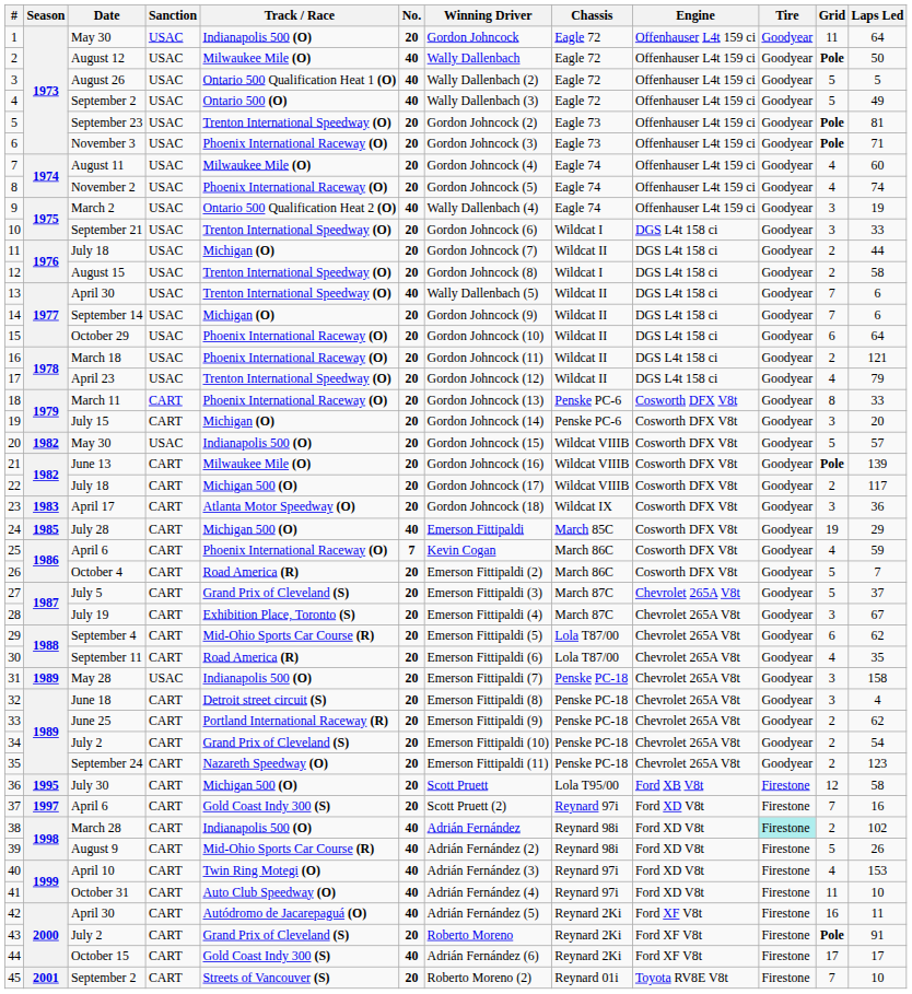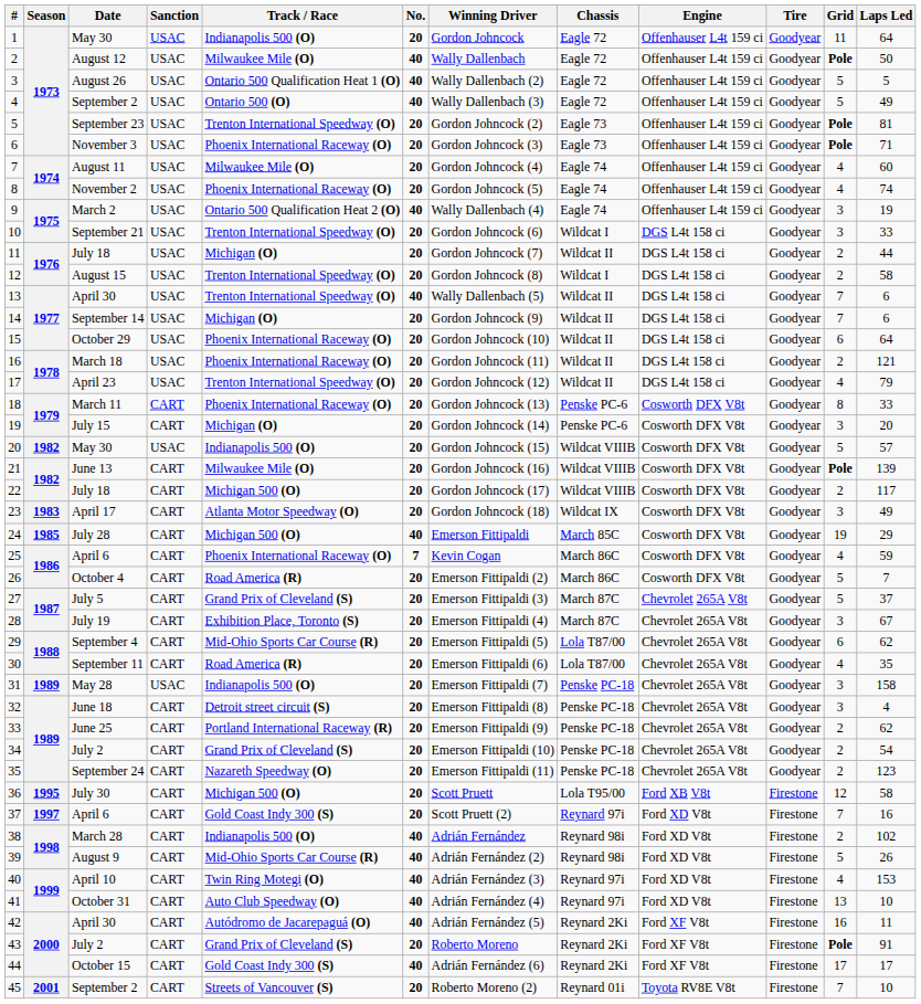 <table class="wikitable" style="font-size:95%;">
 <tr>
 <th>#</th>
 <th>Season</th>
 <th>Date</th>
 <th>Sanction</th>
 <th>Track / Race</th>
 <th>No.</th>
 <th>Winning Driver</th>
 <th>Chassis</th>
 <th>Engine</th>
 <th>Tire</th>
 <th>Grid</th>
 <th>Laps Led</th>
 </tr>
 <tr>
 <td align=center>1</td>
 <th rowspan=6><a href='#'>1973</a></th>
 <td>May 30</td>
 <td><a href='#'>USAC</a></td>
 <td><a href='#'>Indianapolis 500</a> <strong>(O)</strong></td>
 <td align=center><strong>20</strong></td>
 <td> <a href='#'>Gordon Johncock</a></td>
 <td><a href='#'>Eagle</a> 72</td>
 <td><a href='#'>Offenhauser</a> <a href='#'>L4</a><a href='#'>t</a> 159 ci</td>
 <td><a href='#'>Goodyear</a></td>
 <td align=center>11</td>
 <td align=center>64</td>
 </tr>
 <tr>
 <td align=center>2</td>
 <td>August 12</td>
 <td>USAC</td>
 <td><a href='#'>Milwaukee Mile</a> <strong>(O)</strong></td>
 <td align=center><strong>40</strong></td>
 <td> <a href='#'>Wally Dallenbach</a></td>
 <td>Eagle 72</td>
 <td>Offenhauser L4t 159 ci</td>
 <td>Goodyear</td>
 <td align=center><strong>Pole</strong></td>
 <td align=center>50</td>
 </tr>
 <tr>
 <td align=center>3</td>
 <td>August 26</td>
 <td>USAC</td>
 <td><a href='#'>Ontario 500</a> Qualification Heat 1 <strong>(O)</strong></td>
 <td align=center><strong>40</strong></td>
 <td> Wally Dallenbach (2)</td>
 <td>Eagle 72</td>
 <td>Offenhauser L4t 159 ci</td>
 <td>Goodyear</td>
 <td align=center>5</td>
 <td align=center>5</td>
 </tr>
 <tr>
 <td align=center>4</td>
 <td>September 2</td>
 <td>USAC</td>
 <td><a href='#'>Ontario 500</a> <strong>(O)</strong></td>
 <td align=center><strong>40</strong></td>
 <td> Wally Dallenbach (3)</td>
 <td>Eagle 72</td>
 <td>Offenhauser L4t 159 ci</td>
 <td>Goodyear</td>
 <td align=center>5</td>
 <td align=center>49</td>
 </tr>
 <tr>
 <td align=center>5</td>
 <td>September 23</td>
 <td>USAC</td>
 <td><a href='#'>Trenton International Speedway</a> <strong>(O)</strong></td>
 <td align=center><strong>20</strong></td>
 <td> Gordon Johncock (2)</td>
 <td>Eagle 73</td>
 <td>Offenhauser L4t 159 ci</td>
 <td>Goodyear</td>
 <td align=center><strong>Pole</strong></td>
 <td align=center>81</td>
 </tr>
 <tr>
 <td align=center>6</td>
 <td>November 3</td>
 <td>USAC</td>
 <td><a href='#'>Phoenix International Raceway</a> <strong>(O)</strong></td>
 <td align=center><strong>20</strong></td>
 <td> Gordon Johncock (3)</td>
 <td>Eagle 73</td>
 <td>Offenhauser L4t 159 ci</td>
 <td>Goodyear</td>
 <td align=center><strong>Pole</strong></td>
 <td align=center>71</td>
 </tr>
 <tr>
 <td align=center>7</td>
 <th rowspan=2><a href='#'>1974</a></th>
 <td>August 11</td>
 <td>USAC</td>
 <td><a href='#'>Milwaukee Mile</a> <strong>(O)</strong></td>
 <td align=center><strong>20</strong></td>
 <td> Gordon Johncock (4)</td>
 <td>Eagle 74</td>
 <td>Offenhauser L4t 159 ci</td>
 <td>Goodyear</td>
 <td align=center>4</td>
 <td align=center>60</td>
 </tr>
 <tr>
 <td align=center>8</td>
 <td>November 2</td>
 <td>USAC</td>
 <td><a href='#'>Phoenix International Raceway</a> <strong>(O)</strong></td>
 <td align=center><strong>20</strong></td>
 <td> Gordon Johncock (5)</td>
 <td>Eagle 74</td>
 <td>Offenhauser L4t 159 ci</td>
 <td>Goodyear</td>
 <td align=center>4</td>
 <td align=center>74</td>
 </tr>
 <tr>
 <td align=center>9</td>
 <th rowspan=2><a href='#'>1975</a></th>
 <td>March 2</td>
 <td>USAC</td>
 <td><a href='#'>Ontario 500</a> Qualification Heat 2 <strong>(O)</strong></td>
 <td align=center><strong>40</strong></td>
 <td> Wally Dallenbach (4)</td>
 <td>Eagle 74</td>
 <td>Offenhauser L4t 159 ci</td>
 <td>Goodyear</td>
 <td align=center>3</td>
 <td align=center>19</td>
 </tr>
 <tr>
 <td align=center>10</td>
 <td>September 21</td>
 <td>USAC</td>
 <td><a href='#'>Trenton International Speedway</a> <strong>(O)</strong></td>
 <td align=center><strong>20</strong></td>
 <td> Gordon Johncock (6)</td>
 <td>Wildcat I</td>
 <td><a href='#'>DGS</a> L4t 158 ci</td>
 <td>Goodyear</td>
 <td align=center>3</td>
 <td align=center>33</td>
 </tr>
 <tr>
 <td align=center>11</td>
 <th rowspan=2><a href='#'>1976</a></th>
 <td>July 18</td>
 <td>USAC</td>
 <td><a href='#'>Michigan</a> <strong>(O)</strong></td>
 <td align=center><strong>20</strong></td>
 <td> Gordon Johncock (7)</td>
 <td>Wildcat II</td>
 <td>DGS L4t 158 ci</td>
 <td>Goodyear</td>
 <td align=center>2</td>
 <td align=center>44</td>
 </tr>
 <tr>
 <td align=center>12</td>
 <td>August 15</td>
 <td>USAC</td>
 <td><a href='#'>Trenton International Speedway</a> <strong>(O)</strong></td>
 <td align=center><strong>20</strong></td>
 <td> Gordon Johncock (8)</td>
 <td>Wildcat I</td>
 <td>DGS L4t 158 ci</td>
 <td>Goodyear</td>
 <td align=center>2</td>
 <td align=center>58</td>
 </tr>
 <tr>
 <td align=center>13</td>
 <th rowspan=3><a href='#'>1977</a></th>
 <td>April 30</td>
 <td>USAC</td>
 <td><a href='#'>Trenton International Speedway</a> <strong>(O)</strong></td>
 <td align=center><strong>40</strong></td>
 <td> Wally Dallenbach (5)</td>
 <td>Wildcat II</td>
 <td>DGS L4t 158 ci</td>
 <td>Goodyear</td>
 <td align=center>7</td>
 <td align=center>6</td>
 </tr>
 <tr>
 <td align=center>14</td>
 <td>September 14</td>
 <td>USAC</td>
 <td><a href='#'>Michigan</a> <strong>(O)</strong></td>
 <td align=center><strong>20</strong></td>
 <td> Gordon Johncock (9)</td>
 <td>Wildcat II</td>
 <td>DGS L4t 158 ci</td>
 <td>Goodyear</td>
 <td align=center>7</td>
 <td align=center>6</td>
 </tr>
 <tr>
 <td align=center>15</td>
 <td>October 29</td>
 <td>USAC</td>
 <td><a href='#'>Phoenix International Raceway</a> <strong>(O)</strong></td>
 <td align=center><strong>20</strong></td>
 <td> Gordon Johncock (10)</td>
 <td>Wildcat II</td>
 <td>DGS L4t 158 ci</td>
 <td>Goodyear</td>
 <td align=center>6</td>
 <td align=center>64</td>
 </tr>
 <tr>
 <td align=center>16</td>
 <th rowspan=2><a href='#'>1978</a></th>
 <td>March 18</td>
 <td>USAC</td>
 <td><a href='#'>Phoenix International Raceway</a> <strong>(O)</strong></td>
 <td align=center><strong>20</strong></td>
 <td> Gordon Johncock (11)</td>
 <td>Wildcat II</td>
 <td>DGS L4t 158 ci</td>
 <td>Goodyear</td>
 <td align=center>2</td>
 <td align=center>121</td>
 </tr>
 <tr>
 <td align=center>17</td>
 <td>April 23</td>
 <td>USAC</td>
 <td><a href='#'>Trenton International Speedway</a> <strong>(O)</strong></td>
 <td align=center><strong>20</strong></td>
 <td> Gordon Johncock (12)</td>
 <td>Wildcat II</td>
 <td>DGS L4t 158 ci</td>
 <td>Goodyear</td>
 <td align=center>4</td>
 <td align=center>79</td>
 </tr>
 <tr>
 <td align=center>18</td>
 <th rowspan=2><a href='#'>1979</a></th>
 <td>March 11</td>
 <td><a href='#'>CART</a></td>
 <td><a href='#'>Phoenix International Raceway</a> <strong>(O)</strong></td>
 <td align=center><strong>20</strong></td>
 <td> Gordon Johncock (13)</td>
 <td><a href='#'>Penske</a> PC-6</td>
 <td><a href='#'>Cosworth</a> <a href='#'>DFX</a> <a href='#'>V8</a><a href='#'>t</a></td>
 <td>Goodyear</td>
 <td align=center>8</td>
 <td align=center>33</td>
 </tr>
 <tr>
 <td align=center>19</td>
 <td>July 15</td>
 <td>CART</td>
 <td><a href='#'>Michigan</a> <strong>(O)</strong></td>
 <td align=center><strong>20</strong></td>
 <td> Gordon Johncock (14)</td>
 <td>Penske PC-6</td>
 <td>Cosworth DFX V8t</td>
 <td>Goodyear</td>
 <td align=center>3</td>
 <td align=center>20</td>
 </tr>
 <tr>
 <td align=center>20</td>
 <th><a href='#'>1982</a></th>
 <td>May 30</td>
 <td>USAC</td>
 <td><a href='#'>Indianapolis 500</a> <strong>(O)</strong></td>
 <td align=center><strong>20</strong></td>
 <td> Gordon Johncock (15)</td>
 <td>Wildcat VIIIB</td>
 <td>Cosworth DFX V8t</td>
 <td>Goodyear</td>
 <td align=center>5</td>
 <td align=center>57</td>
 </tr>
 <tr>
 <td align=center>21</td>
 <th rowspan=2><a href='#'>1982</a></th>
 <td>June 13</td>
 <td>CART</td>
 <td><a href='#'>Milwaukee Mile</a> <strong>(O)</strong></td>
 <td align=center><strong>20</strong></td>
 <td> Gordon Johncock (16)</td>
 <td>Wildcat VIIIB</td>
 <td>Cosworth DFX V8t</td>
 <td>Goodyear</td>
 <td align=center><strong>Pole</strong></td>
 <td align=center>139</td>
 </tr>
 <tr>
 <td align=center>22</td>
 <td>July 18</td>
 <td>CART</td>
 <td><a href='#'>Michigan 500</a> <strong>(O)</strong></td>
 <td align=center><strong>20</strong></td>
 <td> Gordon Johncock (17)</td>
 <td>Wildcat VIIIB</td>
 <td>Cosworth DFX V8t</td>
 <td>Goodyear</td>
 <td align=center>2</td>
 <td align=center>117</td>
 </tr>
 <tr>
 <td align=center>23</td>
 <th><a href='#'>1983</a></th>
 <td>April 17</td>
 <td>CART</td>
 <td><a href='#'>Atlanta Motor Speedway</a> <strong>(O)</strong></td>
 <td align=center><strong>20</strong></td>
 <td> Gordon Johncock (18)</td>
 <td>Wildcat IX</td>
 <td>Cosworth DFX V8t</td>
 <td>Goodyear</td>
 <td align=center>3</td>
-<td align=center>36</td>
+<td align=center>49</td>
 </tr>
 <tr>
 <td align=center>24</td>
 <th><a href='#'>1985</a></th>
 <td>July 28</td>
 <td>CART</td>
 <td><a href='#'>Michigan 500</a> <strong>(O)</strong></td>
 <td align=center><strong>40</strong></td>
 <td> <a href='#'>Emerson Fittipaldi</a></td>
 <td><a href='#'>March</a> 85C</td>
 <td>Cosworth DFX V8t</td>
 <td>Goodyear</td>
 <td align=center>19</td>
 <td align=center>29</td>
 </tr>
 <tr>
 <td align=center>25</td>
 <th rowspan=2><a href='#'>1986</a></th>
 <td>April 6</td>
 <td>CART</td>
 <td><a href='#'>Phoenix International Raceway</a> <strong>(O)</strong></td>
 <td align=center><strong>7</strong></td>
 <td> <a href='#'>Kevin Cogan</a></td>
 <td>March 86C</td>
 <td>Cosworth DFX V8t</td>
 <td>Goodyear</td>
 <td align=center>4</td>
 <td align=center>59</td>
 </tr>
 <tr>
 <td align=center>26</td>
 <td>October 4</td>
 <td>CART</td>
 <td><a href='#'>Road America</a> <strong>(R)</strong></td>
 <td align=center><strong>20</strong></td>
 <td> Emerson Fittipaldi (2)</td>
 <td>March 86C</td>
 <td>Cosworth DFX V8t</td>
 <td>Goodyear</td>
 <td align=center>5</td>
 <td align=center>7</td>
 </tr>
 <tr>
 <td align=center>27</td>
 <th rowspan=2><a href='#'>1987</a></th>
 <td>July 5</td>
 <td>CART</td>
 <td><a href='#'>Grand Prix of Cleveland</a> <strong>(S)</strong></td>
 <td align=center><strong>20</strong></td>
 <td> Emerson Fittipaldi (3)</td>
 <td>March 87C</td>
 <td><a href='#'>Chevrolet</a> <a href='#'>265A</a> <a href='#'>V8</a><a href='#'>t</a></td>
 <td>Goodyear</td>
 <td align=center>5</td>
 <td align=center>37</td>
 </tr>
 <tr>
 <td align=center>28</td>
 <td>July 19</td>
 <td>CART</td>
 <td><a href='#'>Exhibition Place, Toronto</a> <strong>(S)</strong></td>
 <td align=center><strong>20</strong></td>
 <td> Emerson Fittipaldi (4)</td>
 <td>March 87C</td>
 <td>Chevrolet 265A V8t</td>
 <td>Goodyear</td>
 <td align=center>3</td>
 <td align=center>67</td>
 </tr>
 <tr>
 <td align=center>29</td>
 <th rowspan=2><a href='#'>1988</a></th>
 <td>September 4</td>
 <td>CART</td>
 <td><a href='#'>Mid-Ohio Sports Car Course</a> <strong>(R)</strong></td>
 <td align=center><strong>20</strong></td>
 <td> Emerson Fittipaldi (5)</td>
 <td><a href='#'>Lola</a> T87/00</td>
 <td>Chevrolet 265A V8t</td>
 <td>Goodyear</td>
 <td align=center>6</td>
 <td align=center>62</td>
 </tr>
 <tr>
 <td align=center>30</td>
 <td>September 11</td>
 <td>CART</td>
 <td><a href='#'>Road America</a> <strong>(R)</strong></td>
 <td align=center><strong>20</strong></td>
 <td> Emerson Fittipaldi (6)</td>
 <td>Lola T87/00</td>
 <td>Chevrolet 265A V8t</td>
 <td>Goodyear</td>
 <td align=center>4</td>
 <td align=center>35</td>
 </tr>
 <tr>
 <td align=center>31</td>
 <th><a href='#'>1989</a></th>
 <td>May 28</td>
 <td>USAC</td>
 <td><a href='#'>Indianapolis 500</a> <strong>(O)</strong></td>
 <td align=center><strong>20</strong></td>
 <td> Emerson Fittipaldi (7)</td>
 <td><a href='#'>Penske</a> <a href='#'>PC-18</a></td>
 <td>Chevrolet 265A V8t</td>
 <td>Goodyear</td>
 <td align=center>3</td>
 <td align=center>158</td>
 </tr>
 <tr>
 <td align=center>32</td>
 <th rowspan=4><a href='#'>1989</a></th>
 <td>June 18</td>
 <td>CART</td>
 <td><a href='#'>Detroit street circuit</a> <strong>(S)</strong></td>
 <td align=center><strong>20</strong></td>
 <td> Emerson Fittipaldi (8)</td>
 <td>Penske PC-18</td>
 <td>Chevrolet 265A V8t</td>
 <td>Goodyear</td>
 <td align=center>3</td>
 <td align=center>4</td>
 </tr>
 <tr>
 <td align=center>33</td>
 <td>June 25</td>
 <td>CART</td>
 <td><a href='#'>Portland International Raceway</a> <strong>(R)</strong></td>
 <td align=center><strong>20</strong></td>
 <td> Emerson Fittipaldi (9)</td>
 <td>Penske PC-18</td>
 <td>Chevrolet 265A V8t</td>
 <td>Goodyear</td>
 <td align=center>2</td>
 <td align=center>62</td>
 </tr>
 <tr>
 <td align=center>34</td>
 <td>July 2</td>
 <td>CART</td>
 <td><a href='#'>Grand Prix of Cleveland</a> <strong>(S)</strong></td>
 <td align=center><strong>20</strong></td>
 <td> Emerson Fittipaldi (10)</td>
 <td>Penske PC-18</td>
 <td>Chevrolet 265A V8t</td>
 <td>Goodyear</td>
 <td align=center>2</td>
 <td align=center>54</td>
 </tr>
 <tr>
 <td align=center>35</td>
 <td>September 24</td>
 <td>CART</td>
 <td><a href='#'>Nazareth Speedway</a> <strong>(O)</strong></td>
 <td align=center><strong>20</strong></td>
 <td> Emerson Fittipaldi (11)</td>
 <td>Penske PC-18</td>
 <td>Chevrolet 265A V8t</td>
 <td>Goodyear</td>
 <td align=center>2</td>
 <td align=center>123</td>
 </tr>
 <tr>
 <td align=center>36</td>
 <th><a href='#'>1995</a></th>
 <td>July 30</td>
 <td>CART</td>
 <td><a href='#'>Michigan 500</a> <strong>(O)</strong></td>
 <td align=center><strong>20</strong></td>
 <td> <a href='#'>Scott Pruett</a></td>
 <td>Lola T95/00</td>
 <td><a href='#'>Ford</a> <a href='#'>XB</a> <a href='#'>V8</a><a href='#'>t</a></td>
 <td><a href='#'>Firestone</a></td>
 <td align=center>12</td>
 <td align=center>58</td>
 </tr>
 <tr>
 <td align=center>37</td>
 <th><a href='#'>1997</a></th>
 <td>April 6</td>
 <td>CART</td>
 <td><a href='#'>Gold Coast Indy 300</a> <strong>(S)</strong></td>
 <td align=center><strong>20</strong></td>
 <td> Scott Pruett (2)</td>
 <td><a href='#'>Reynard</a> 97i</td>
 <td>Ford <a href='#'>XD</a>  V8t</td>
 <td>Firestone</td>
 <td align=center>7</td>
 <td align=center>16</td>
 </tr>
 <tr>
 <td align=center>38</td>
 <th rowspan=2><a href='#'>1998</a></th>
 <td>March 28</td>
 <td>CART</td>
 <td><a href='#'>Indianapolis 500</a> <strong>(O)</strong></td>
 <td align=center><strong>40</strong></td>
 <td> <a href='#'>Adrián Fernández</a></td>
 <td>Reynard 98i</td>
 <td>Ford XD V8t</td>
-<td style="background: paleturquoise;">Firestone</td>
+<td>Firestone</td>
 <td align=center>2</td>
 <td align=center>102</td>
 </tr>
 <tr>
 <td align=center>39</td>
 <td>August 9</td>
 <td>CART</td>
 <td><a href='#'>Mid-Ohio Sports Car Course</a> <strong>(R)</strong></td>
 <td align=center><strong>40</strong></td>
 <td> Adrián Fernández (2)</td>
 <td>Reynard 98i</td>
 <td>Ford XD V8t</td>
 <td>Firestone</td>
 <td align=center>5</td>
 <td align=center>26</td>
 </tr>
 <tr>
 <td align=center>40</td>
 <th rowspan=2><a href='#'>1999</a></th>
 <td>April 10</td>
 <td>CART</td>
 <td><a href='#'>Twin Ring Motegi</a> <strong>(O)</strong></td>
 <td align=center><strong>40</strong></td>
 <td> Adrián Fernández (3)</td>
 <td>Reynard 97i</td>
 <td>Ford XD V8t</td>
 <td>Firestone</td>
 <td align=center>4</td>
 <td align=center>153</td>
 </tr>
 <tr>
 <td align=center>41</td>
 <td>October 31</td>
 <td>CART</td>
 <td><a href='#'>Auto Club Speedway</a> <strong>(O)</strong></td>
 <td align=center><strong>40</strong></td>
 <td> Adrián Fernández (4)</td>
 <td>Reynard 97i</td>
 <td>Ford XD V8t</td>
 <td>Firestone</td>
-<td align=center>11</td>
+<td align=center>13</td>
 <td align=center>10</td>
 </tr>
 <tr>
 <td align=center>42</td>
 <th rowspan=3><a href='#'>2000</a></th>
 <td>April 30</td>
 <td>CART</td>
 <td><a href='#'>Autódromo de Jacarepaguá</a> <strong>(O)</strong></td>
 <td align=center><strong>40</strong></td>
 <td> Adrián Fernández (5)</td>
 <td>Reynard 2Ki</td>
 <td>Ford <a href='#'>XF</a> V8t</td>
 <td>Firestone</td>
 <td align=center>16</td>
 <td align=center>11</td>
 </tr>
 <tr>
 <td align=center>43</td>
 <td>July 2</td>
 <td>CART</td>
 <td><a href='#'>Grand Prix of Cleveland</a> <strong>(S)</strong></td>
 <td align=center><strong>20</strong></td>
 <td> <a href='#'>Roberto Moreno</a></td>
 <td>Reynard 2Ki</td>
 <td>Ford XF V8t</td>
 <td>Firestone</td>
 <td align=center><strong>Pole</strong></td>
 <td align=center>91</td>
 </tr>
 <tr>
 <td align=center>44</td>
 <td>October 15</td>
 <td>CART</td>
 <td><a href='#'>Gold Coast Indy 300</a> <strong>(S)</strong></td>
 <td align=center><strong>40</strong></td>
 <td> Adrián Fernández (6)</td>
 <td>Reynard 2Ki</td>
 <td>Ford XF V8t</td>
 <td>Firestone</td>
 <td align=center>17</td>
 <td align=center>17</td>
 </tr>
 <tr>
 <td align=center>45</td>
 <th><a href='#'>2001</a></th>
 <td>September 2</td>
 <td>CART</td>
 <td><a href='#'>Streets of Vancouver</a> <strong>(S)</strong></td>
 <td align=center><strong>20</strong></td>
 <td> Roberto Moreno (2)</td>
 <td>Reynard 01i</td>
 <td><a href='#'>Toyota</a> RV8E V8t</td>
 <td>Firestone</td>
 <td align=center>7</td>
 <td align=center>10</td>
 </tr>
 </table>
